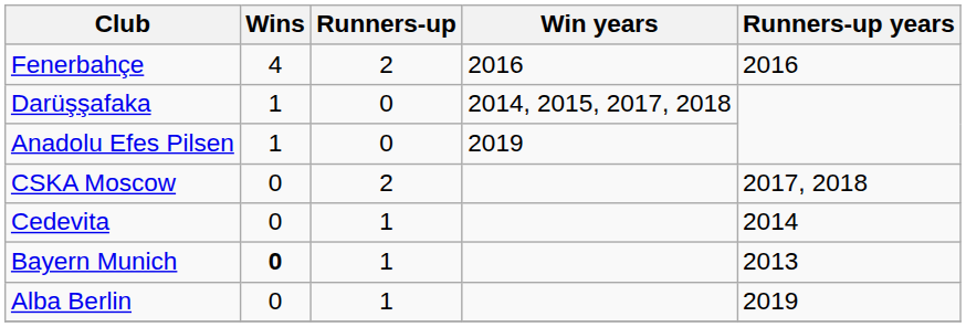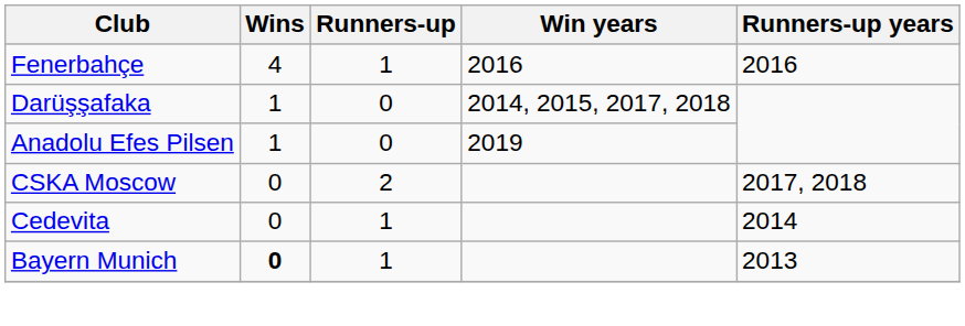 <table class="wikitable">
 <tr>
 <th>Club</th>
 <th>Wins</th>
 <th>Runners-up</th>
 <th>Win years</th>
 <th>Runners-up years</th>
 </tr>
 <tr>
 <td> <a href='#'>Fenerbahçe</a></td>
 <td align="center">4</td>
-<td align="center">2</td>
+<td align="center">1</td>
 <td>2016</td>
 <td>2016</td>
 </tr>
 <tr>
 <td> <a href='#'>Darüşşafaka</a></td>
 <td align="center">1</td>
 <td align="center">0</td>
 <td>2014, 2015, 2017, 2018</td>
 </tr>
 <tr>
 <td> <a href='#'>Anadolu Efes Pilsen</a></td>
 <td align="center">1</td>
 <td align="center">0</td>
 <td>2019</td>
 </tr>
 <tr>
 <td> <a href='#'>CSKA Moscow</a></td>
 <td align="center">0</td>
 <td align="center">2</td>
 <td></td>
 <td>2017, 2018</td>
 </tr>
 <tr>
 <td> <a href='#'>Cedevita</a></td>
 <td align="center">0</td>
 <td align="center">1</td>
 <td></td>
 <td>2014</td>
 </tr>
 <tr>
 <td> <a href='#'>Bayern Munich</a></td>
 <td align="center"><strong>0</strong></td>
 <td align="center">1</td>
 <td></td>
 <td>2013</td>
 </tr>
 <tr>
-<td> <a href='#'>Alba Berlin</a></td>
-<td align="center">0</td>
-<td align="center">1</td>
-<td></td>
-<td>2019</td>
-</tr>
-<tr>
 </tr>
 </table>
